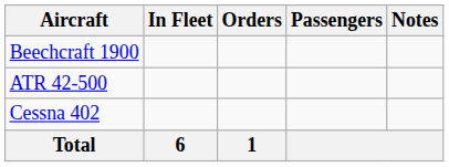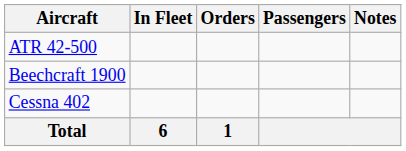 <table class="wikitable" style="border-collapse:collapse">
 <tr>
 <th>Aircraft</th>
 <th>In Fleet</th>
 <th>Orders</th>
 <th>Passengers</th>
 <th>Notes</th>
 </tr>
 <tr>
-<td><a href='#'>Beechcraft 1900</a></td>
+<td><a href='#'>ATR 42-500</a></td>
 <td></td>
 <td></td>
 <td></td>
 <td></td>
 </tr>
 <tr>
-<td><a href='#'>ATR 42-500</a></td>
+<td><a href='#'>Beechcraft 1900</a></td>
 <td></td>
 <td></td>
 <td></td>
 <td></td>
 </tr>
 <tr>
 <td><a href='#'>Cessna 402</a></td>
 <td></td>
 <td></td>
 <td></td>
 <td></td>
 </tr>
 <tr>
 <th>Total</th>
 <th>6</th>
 <th>1</th>
 <th colspan="2"></th>
 </tr>
 </table>
